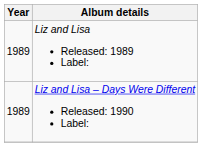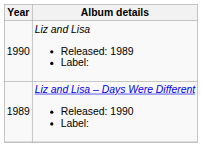 <table class="wikitable" style="text-align:center;">
 <tr>
 <th>Year</th>
 <th>Album details</th>
 </tr>
 <tr>
-<td>1989</td>
+<td>1990</td>
 <td align="left"><em>Liz and Lisa</em><br><ul><li>Released: 1989</li><li>Label:</li></ul></td>
 </tr>
 <tr>
 <td>1989</td>
 <td align="left"><em><a href='#'>Liz and Lisa – Days Were Different</a></em><br><ul><li>Released: 1990</li><li>Label:</li></ul></td>
 </tr>
 <tr>
 </tr>
 </table>
